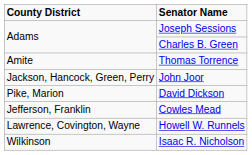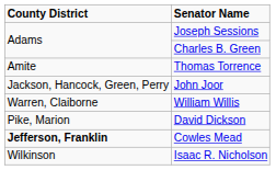 <table class="wikitable">
 <tr>
 <td><strong>County District</strong></td>
 <td><strong>Senator Name</strong></td>
 </tr>
 <tr>
 <td colspan="1" rowspan="2">Adams</td>
 <td><a href='#'>Joseph Sessions</a></td>
 </tr>
 <tr>
 <td><a href='#'>Charles B. Green</a></td>
 </tr>
 <tr>
 <td>Amite</td>
 <td><a href='#'>Thomas Torrence</a></td>
 </tr>
 <tr>
 <td>Jackson, Hancock, Green, Perry</td>
 <td><a href='#'>John Joor</a></td>
 </tr>
 <tr>
+<td>Warren, Claiborne</td>
+<td><a href='#'>William Willis</a></td>
+</tr>
+<tr>
 <td>Pike, Marion</td>
 <td><a href='#'>David Dickson</a></td>
 </tr>
 <tr>
-<td>Jefferson, Franklin</td>
+<td><strong>Jefferson, Franklin</strong></td>
 <td><a href='#'>Cowles Mead</a></td>
-</tr>
-<tr>
-<td>Lawrence, Covington, Wayne</td>
-<td><a href='#'>Howell W. Runnels</a></td>
 </tr>
 <tr>
 <td>Wilkinson</td>
 <td><a href='#'>Isaac R. Nicholson</a></td>
 </tr>
 </table>
